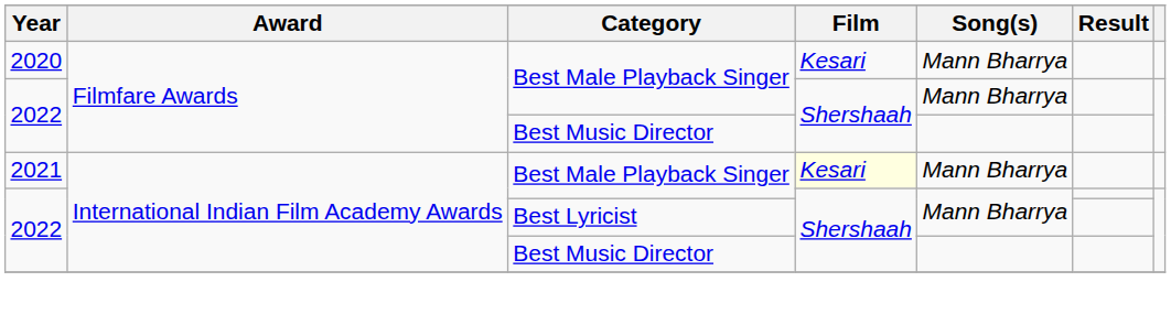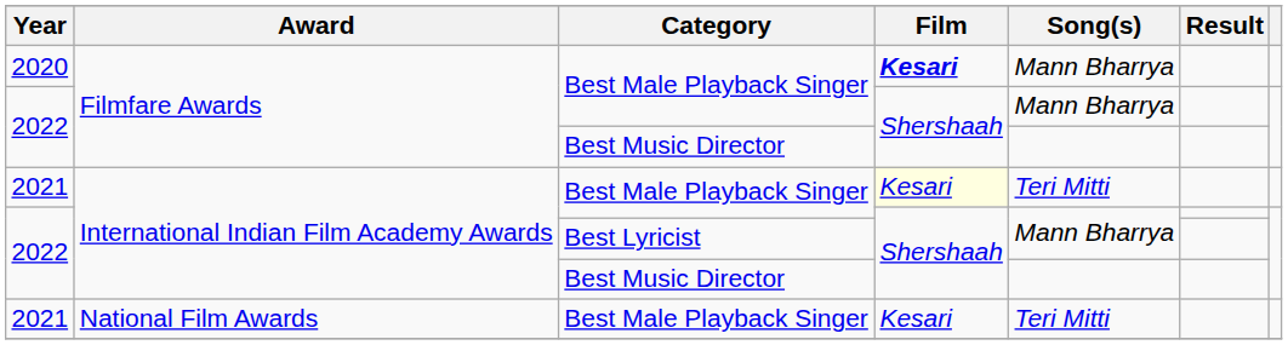 <table class="wikitable sortable">
 <tr style="background:#ccc; text-align:center;">
 </tr>
 <tr style="background:#ccc; text-align:center;">
 <th>Year</th>
 <th>Award</th>
 <th>Category</th>
 <th>Film</th>
 <th>Song(s)</th>
 <th>Result</th>
 <th class="unsortable"></th>
 </tr>
 <tr>
 <td><a href='#'>2020</a></td>
 <td rowspan="3"><a href='#'>Filmfare Awards</a></td>
 <td rowspan="2"><a href='#'>Best Male Playback Singer</a></td>
-<td><em><a href='#'>Kesari</a></em></td>
+<td><strong><em><a href='#'>Kesari</a></em></strong></td>
 <td><em>Mann Bharrya</em></td>
 <td></td>
 <td></td>
 </tr>
 <tr>
 <td rowspan="2"><a href='#'>2022</a></td>
 <td rowspan="2"><em><a href='#'>Shershaah</a></em></td>
 <td><em>Mann Bharrya</em></td>
 <td></td>
 <td rowspan="2"></td>
 </tr>
 <tr>
 <td><a href='#'>Best Music Director</a></td>
 <td></td>
 <td></td>
 </tr>
 <tr>
 <td><a href='#'>2021</a></td>
 <td rowspan="4"><a href='#'>International Indian Film Academy Awards</a></td>
 <td rowspan="2"><a href='#'>Best Male Playback Singer</a></td>
 <td style="background: lightyellow;"><em><a href='#'>Kesari</a></em></td>
-<td><em>Mann Bharrya</em></td>
+<td><em><a href='#'>Teri Mitti</a></em></td>
 <td></td>
 <td></td>
 </tr>
 <tr>
 <td rowspan="3"><a href='#'>2022</a></td>
 <td rowspan="3"><em><a href='#'>Shershaah</a></em></td>
 <td rowspan="2"><em>Mann Bharrya</em></td>
 <td></td>
 <td rowspan="3"></td>
 </tr>
 <tr>
 <td><a href='#'>Best Lyricist</a></td>
 <td></td>
 </tr>
 <tr>
 <td><a href='#'>Best Music Director</a></td>
 <td></td>
 <td></td>
 </tr>
 <tr>
+<td><a href='#'>2021</a></td>
+<td><a href='#'>National Film Awards</a></td>
+<td><a href='#'>Best Male Playback Singer</a></td>
+<td><em><a href='#'>Kesari</a></em></td>
+<td><em><a href='#'>Teri Mitti</a></em></td>
+<td></td>
+<td></td>
+</tr>
+<tr>
 </tr>
 </table>
